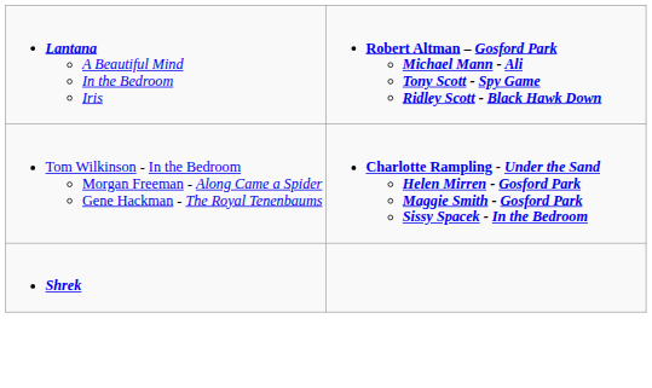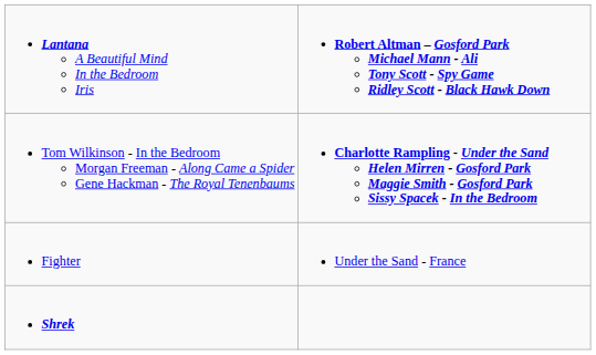 <table class=wikitable>
 <tr>
 <td style="vertical-align:top; width:50%;"><br><ul><li><strong><em><a href='#'>Lantana</a></em></strong><ul><li><em><a href='#'>A Beautiful Mind</a></em></li><li><em><a href='#'>In the Bedroom</a></em></li><li><em><a href='#'>Iris</a></em></li></ul></li></ul></td>
 <td style="vertical-align:top; width:50%;"><br><ul><li><strong><a href='#'>Robert Altman</a> – <em><a href='#'>Gosford Park</a><strong><em><ul><li><a href='#'>Michael Mann</a> - </em><a href='#'>Ali</a><em></li><li><a href='#'>Tony Scott</a> - </em><a href='#'>Spy Game</a><em></li><li><a href='#'>Ridley Scott</a> - </em><a href='#'>Black Hawk Down</a><em></li></ul></li></ul></td>
 </tr>
 <tr>
 <td style="vertical-align:top; width:50%;"><br><ul><li></strong><a href='#'>Tom Wilkinson</a> - </em><a href='#'>In the Bedroom</a></em></strong><ul><li><a href='#'>Morgan Freeman</a> - <em><a href='#'>Along Came a Spider</a></em></li><li><a href='#'>Gene Hackman</a> - <em><a href='#'>The Royal Tenenbaums</a></em></li></ul></li></ul></td>
 <td style="vertical-align:top; width:50%;"><br><ul><li><strong><a href='#'>Charlotte Rampling</a> - <em><a href='#'>Under the Sand</a><strong><em><ul><li><a href='#'>Helen Mirren</a> - </em><a href='#'>Gosford Park</a><em></li><li><a href='#'>Maggie Smith</a> - </em><a href='#'>Gosford Park</a><em></li><li><a href='#'>Sissy Spacek</a> - </em><a href='#'>In the Bedroom</a><em></li></ul></li></ul></td>
 </tr>
 <tr>
+<td style="vertical-align:top; width:50%;"><br><ul><li></em></strong><a href='#'>Fighter</a><strong><em></li></ul></td>
+<td style="vertical-align:top; width:50%;"><br><ul><li></em></strong><a href='#'>Under the Sand</a></em> - <a href='#'>France</a></strong></li></ul></td>
+</tr>
+<tr>
 <td style="vertical-align:top; width:50%;"><br><ul><li><strong><em><a href='#'>Shrek</a></em></strong></li></ul></td>
 </tr>
 </table>
